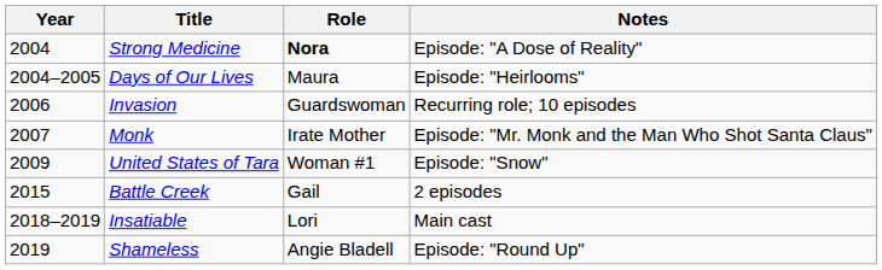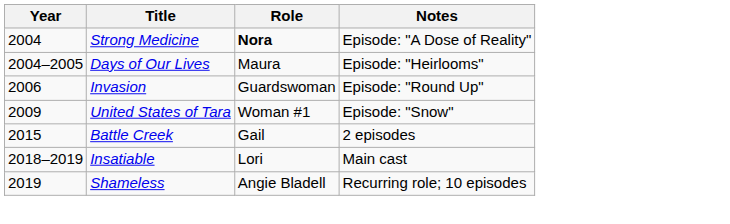 <table class="wikitable sortable">
 <tr>
 <th>Year</th>
 <th>Title</th>
 <th>Role</th>
 <th class="unsortable">Notes</th>
 </tr>
 <tr>
 <td>2004</td>
 <td><em><a href='#'>Strong Medicine</a></em></td>
 <td><strong>Nora</strong></td>
 <td>Episode: "A Dose of Reality"</td>
 </tr>
 <tr>
 <td>2004–2005</td>
 <td><em><a href='#'>Days of Our Lives</a></em></td>
 <td>Maura</td>
 <td>Episode: "Heirlooms"</td>
 </tr>
 <tr>
 <td>2006</td>
 <td><em><a href='#'>Invasion</a></em></td>
 <td>Guardswoman</td>
-<td>Recurring role; 10 episodes</td>
-</tr>
-<tr>
-<td>2007</td>
-<td><em><a href='#'>Monk</a></em></td>
-<td>Irate Mother</td>
-<td>Episode: "Mr. Monk and the Man Who Shot Santa Claus"</td>
+<td>Episode: "Round Up"</td>
 </tr>
 <tr>
 <td>2009</td>
 <td><em><a href='#'>United States of Tara</a></em></td>
 <td>Woman #1</td>
 <td>Episode: "Snow"</td>
 </tr>
 <tr>
 <td>2015</td>
 <td><em><a href='#'>Battle Creek</a></em></td>
 <td>Gail</td>
 <td>2 episodes</td>
 </tr>
 <tr>
 <td>2018–2019</td>
 <td><em><a href='#'>Insatiable</a></em></td>
 <td>Lori</td>
 <td>Main cast</td>
 </tr>
 <tr>
 <td>2019</td>
 <td><em><a href='#'>Shameless</a></em></td>
 <td>Angie Bladell</td>
-<td>Episode: "Round Up"</td>
+<td>Recurring role; 10 episodes</td>
 </tr>
 </table>
